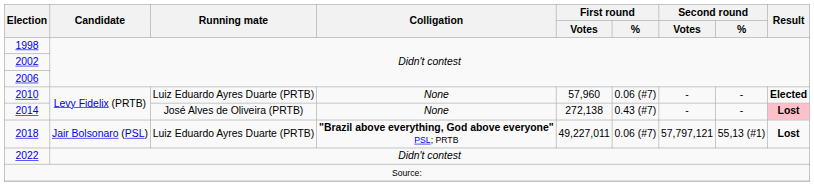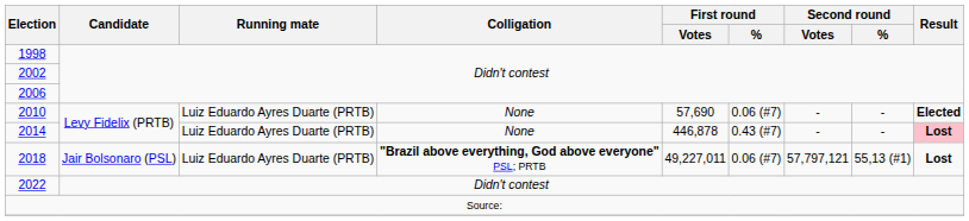 <table class="wikitable" style="text-align:center">
 <tr>
 <th rowspan="2">Election</th>
 <th rowspan="2">Candidate</th>
 <th rowspan="2"><strong>Running mate</strong></th>
 <th rowspan="2">Colligation</th>
 <th colspan="2">First round</th>
 <th colspan="2">Second round</th>
 <th rowspan="2"><strong>Result</strong></th>
 </tr>
 <tr>
 <th><strong>Votes</strong></th>
 <th><strong>%</strong></th>
 <th><strong>Votes</strong></th>
 <th><strong>%</strong></th>
 </tr>
 <tr>
 <td><a href='#'>1998</a></td>
 <td rowspan="3" colspan ="8"><em>Didn't contest</em></td>
 </tr>
 <tr>
 <td><a href='#'>2002</a></td>
 </tr>
 <tr>
 <td><a href='#'>2006</a></td>
 </tr>
 <tr>
 <td><a href='#'>2010</a></td>
 <td rowspan="2"><a href='#'>Levy Fidelix</a> (PRTB)</td>
 <td>Luiz Eduardo Ayres Duarte (PRTB)</td>
 <td><em>None</em></td>
-<td>57,960</td>
+<td>57,690</td>
 <td>0.06 (#7)</td>
 <td>-</td>
 <td>-</td>
 <td><strong>Elected</strong> </td>
 </tr>
 <tr>
 <td><a href='#'>2014</a></td>
-<td>José Alves de Oliveira (PRTB)</td>
+<td>Luiz Eduardo Ayres Duarte (PRTB)</td>
 <td><em>None</em></td>
-<td>272,138</td>
+<td>446,878</td>
 <td>0.43 (#7)</td>
 <td>-</td>
 <td>-</td>
 <td style="background: pink;"><strong>Lost</strong> </td>
 </tr>
 <tr>
 <td><a href='#'>2018</a></td>
 <td><a href='#'>Jair Bolsonaro</a> (<a href='#'>PSL</a>)</td>
 <td>Luiz Eduardo Ayres Duarte (PRTB)</td>
 <td><strong>"Brazil above everything, God above everyone"</strong><br><small><a href='#'>PSL</a>; PRTB</small></td>
 <td>49,227,011</td>
 <td>0.06 (#7)</td>
 <td>57,797,121</td>
 <td>55,13 (#1)</td>
 <td><strong>Lost</strong> </td>
 </tr>
 <tr>
 <td><a href='#'>2022</a></td>
 <td rowspan="1" colspan ="8"><em>Didn't contest</em></td>
 </tr>
 <tr>
 <td colspan="9"><small>Source: </small></td>
 </tr>
 <tr>
 </tr>
 </table>
